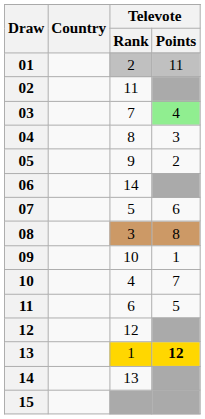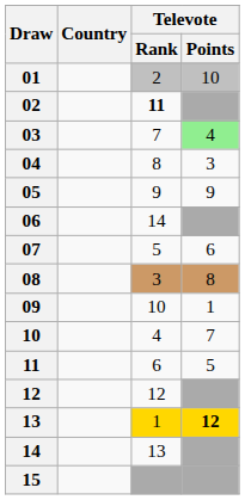 <table class="sortable wikitable collapsible plainrowheaders" style="text-align:center;">
 <tr>
 </tr>
 <tr>
 <th scope="col" rowspan="2">Draw</th>
 <th scope="col" rowspan="2">Country</th>
 <th scope="col" colspan="2">Televote</th>
 </tr>
 <tr>
 <th scope="col">Rank</th>
 <th scope="col">Points</th>
 </tr>
 <tr>
 <th scope="row" style="text-align:center;">01</th>
 <td style="text-align:left;"></td>
 <td style="background:silver;">2</td>
-<td style="background:silver;">11</td>
+<td style="background:silver;">10</td>
 </tr>
 <tr>
 <th scope="row" style="text-align:center;">02</th>
 <td style="text-align:left;"></td>
-<td>11</td>
+<td><strong>11</strong></td>
 <td style="background:#AAAAAA;"></td>
 </tr>
 <tr>
 <th scope="row" style="text-align:center;">03</th>
 <td style="text-align:left;"></td>
 <td>7</td>
 <td style="background: lightgreen;">4</td>
 </tr>
 <tr>
 <th scope="row" style="text-align:center;">04</th>
 <td style="text-align:left;"></td>
 <td>8</td>
 <td>3</td>
 </tr>
 <tr>
 <th scope="row" style="text-align:center;">05</th>
 <td style="text-align:left;"></td>
 <td>9</td>
-<td>2</td>
+<td>9</td>
 </tr>
 <tr>
 <th scope="row" style="text-align:center;">06</th>
 <td style="text-align:left;"></td>
 <td>14</td>
 <td style="background:#AAAAAA;"></td>
 </tr>
 <tr>
 <th scope="row" style="text-align:center;">07</th>
 <td style="text-align:left;"></td>
 <td>5</td>
 <td>6</td>
 </tr>
 <tr>
 <th scope="row" style="text-align:center;">08</th>
 <td style="text-align:left;"></td>
 <td style="background:#CC9966;">3</td>
 <td style="background:#CC9966;">8</td>
 </tr>
 <tr>
 <th scope="row" style="text-align:center;">09</th>
 <td style="text-align:left;"></td>
 <td>10</td>
 <td>1</td>
 </tr>
 <tr>
 <th scope="row" style="text-align:center;">10</th>
 <td style="text-align:left;"></td>
 <td>4</td>
 <td>7</td>
 </tr>
 <tr>
 <th scope="row" style="text-align:center;">11</th>
 <td style="text-align:left;"></td>
 <td>6</td>
 <td>5</td>
 </tr>
 <tr>
 <th scope="row" style="text-align:center;">12</th>
 <td style="text-align:left;"></td>
 <td>12</td>
 <td style="background:#AAAAAA;"></td>
 </tr>
 <tr>
 <th scope="row" style="text-align:center;">13</th>
 <td style="text-align:left;"></td>
 <td style="background:gold;">1</td>
 <td style="background:gold;"><strong>12</strong></td>
 </tr>
 <tr>
 <th scope="row" style="text-align:center;">14</th>
 <td style="text-align:left;"></td>
 <td>13</td>
 <td style="background:#AAAAAA;"></td>
 </tr>
 <tr class=sortbottom>
 <th scope="row" style="text-align:center;">15</th>
 <td style="text-align:left;"></td>
 <td style="background:#AAAAAA;"></td>
 <td style="background:#AAAAAA;"></td>
 </tr>
 </table>
